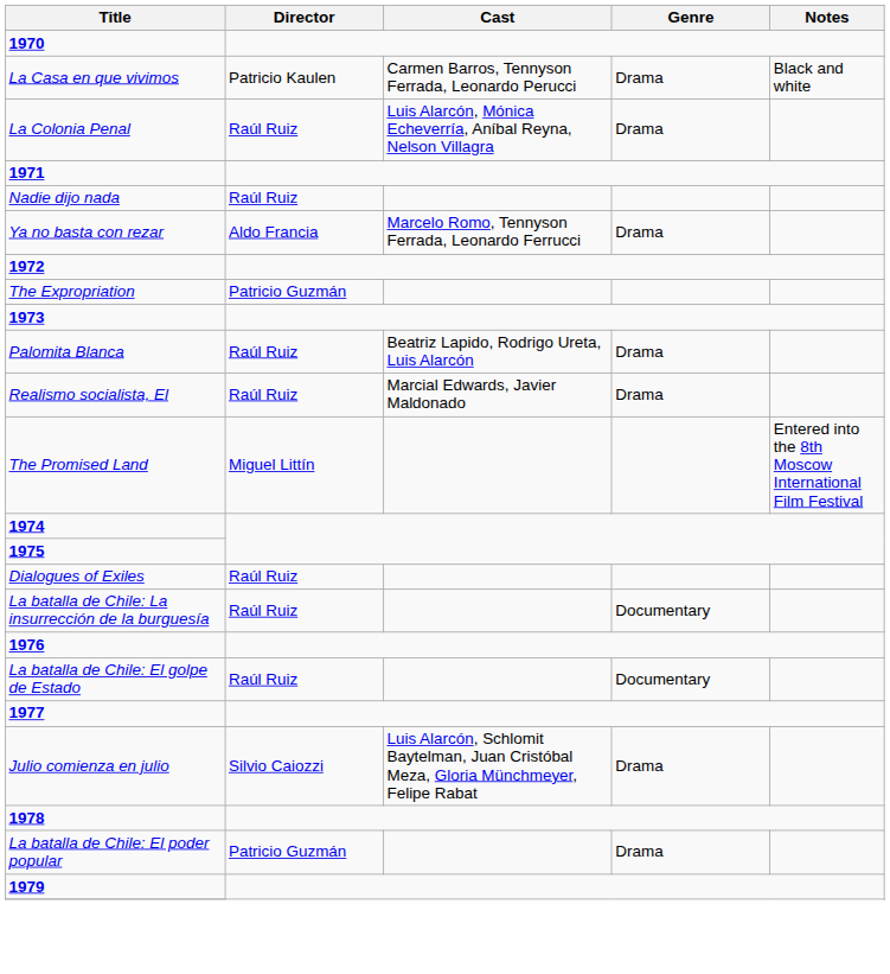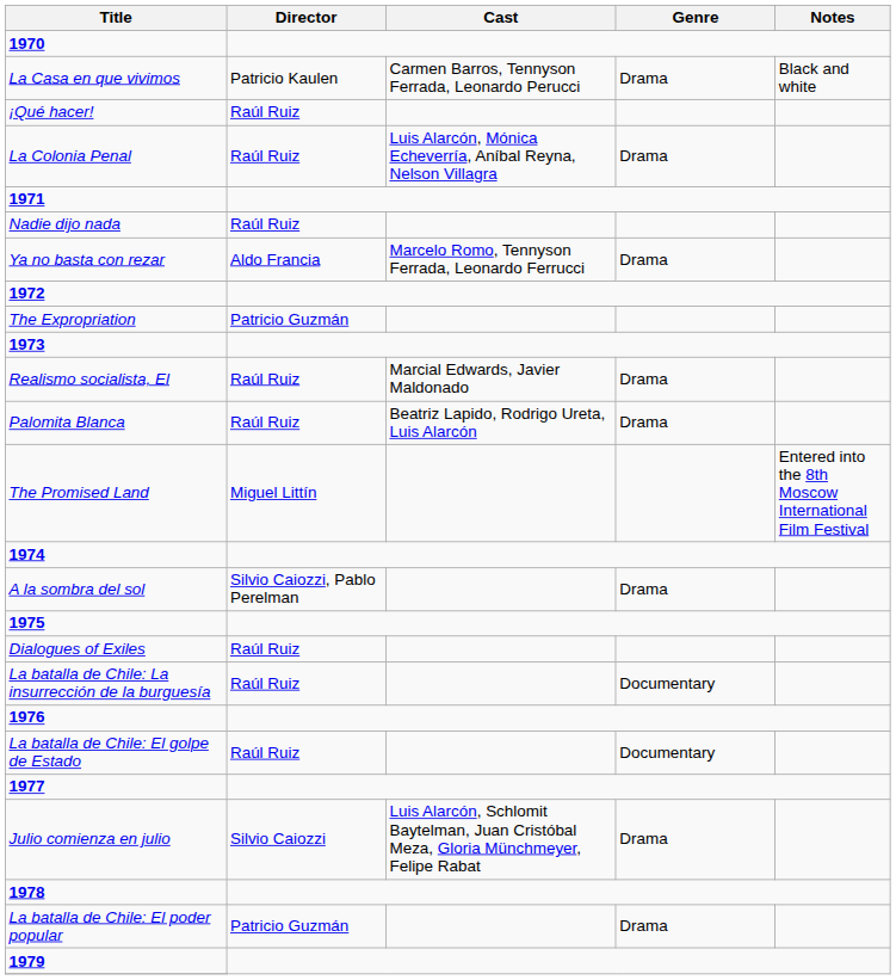 <table class="wikitable" width= "100%">
 <tr>
 <th width=25%>Title</th>
 <th width=18%>Director</th>
 <th width=26%>Cast</th>
 <th width=18%>Genre</th>
 <th width=13%>Notes</th>
 </tr>
 <tr>
 <td><strong><a href='#'>1970</a></strong></td>
 </tr>
 <tr>
 <td><em><a href='#'>La Casa en que vivimos</a> </em></td>
 <td>Patricio Kaulen</td>
 <td>Carmen Barros, Tennyson Ferrada, Leonardo Perucci</td>
 <td>Drama</td>
 <td>Black and white</td>
+</tr>
+<tr>
+<td><em><a href='#'>¡Qué hacer!</a></em></td>
+<td><a href='#'>Raúl Ruiz</a></td>
+<td></td>
+<td></td>
+<td></td>
 </tr>
 <tr>
 <td><em><a href='#'>La Colonia Penal</a> </em></td>
 <td><a href='#'>Raúl Ruiz</a></td>
 <td><a href='#'>Luis Alarcón</a>, <a href='#'>Mónica Echeverría</a>, Aníbal Reyna, <a href='#'>Nelson Villagra</a></td>
 <td>Drama</td>
 <td></td>
 </tr>
 <tr>
 <td><strong><a href='#'>1971</a></strong></td>
 </tr>
 <tr>
 <td><em><a href='#'>Nadie dijo nada</a></em></td>
 <td><a href='#'>Raúl Ruiz</a></td>
 <td></td>
 <td></td>
 <td></td>
 </tr>
 <tr>
 <td><em><a href='#'>Ya no basta con rezar</a></em></td>
 <td><a href='#'>Aldo Francia</a></td>
 <td><a href='#'>Marcelo Romo</a>, Tennyson Ferrada, Leonardo Ferrucci</td>
 <td>Drama</td>
 <td></td>
 </tr>
 <tr>
 <td><strong><a href='#'>1972</a></strong></td>
 </tr>
 <tr>
 <td><em><a href='#'>The Expropriation</a></em></td>
 <td><a href='#'>Patricio Guzmán</a></td>
 <td></td>
 <td></td>
 <td></td>
 </tr>
 <tr>
 <td><strong><a href='#'>1973</a></strong></td>
 </tr>
 <tr>
-<td><em><a href='#'>Palomita Blanca</a></em></td>
+<td><em><a href='#'>Realismo socialista, El</a></em></td>
 <td><a href='#'>Raúl Ruiz</a></td>
-<td>Beatriz Lapido, Rodrigo Ureta, <a href='#'>Luis Alarcón</a></td>
+<td>Marcial Edwards, Javier Maldonado</td>
 <td>Drama</td>
 <td></td>
 </tr>
 <tr>
-<td><em><a href='#'>Realismo socialista, El</a></em></td>
+<td><em><a href='#'>Palomita Blanca</a></em></td>
 <td><a href='#'>Raúl Ruiz</a></td>
-<td>Marcial Edwards, Javier Maldonado</td>
+<td>Beatriz Lapido, Rodrigo Ureta, <a href='#'>Luis Alarcón</a></td>
 <td>Drama</td>
 <td></td>
 </tr>
 <tr>
 <td><em><a href='#'>The Promised Land</a></em></td>
 <td><a href='#'>Miguel Littín</a></td>
 <td></td>
 <td></td>
 <td>Entered into the <a href='#'>8th Moscow International Film Festival</a></td>
 </tr>
 <tr>
 <td><strong><a href='#'>1974</a></strong></td>
+</tr>
+<tr>
+<td><em><a href='#'>A la sombra del sol</a> </em></td>
+<td><a href='#'>Silvio Caiozzi</a>, Pablo Perelman</td>
+<td></td>
+<td>Drama</td>
+<td></td>
 </tr>
 <tr>
 <td><strong><a href='#'>1975</a></strong></td>
 </tr>
 <tr>
 <td><em><a href='#'>Dialogues of Exiles</a></em></td>
 <td><a href='#'>Raúl Ruiz</a></td>
 <td></td>
 <td></td>
 <td></td>
 </tr>
 <tr>
 <td><em><a href='#'>La batalla de Chile: La insurrección de la burguesía</a></em></td>
 <td><a href='#'>Raúl Ruiz</a></td>
 <td></td>
 <td>Documentary</td>
 <td></td>
 </tr>
 <tr>
 <td><strong><a href='#'>1976</a></strong></td>
 </tr>
 <tr>
 <td><em><a href='#'>La batalla de Chile: El golpe de Estado</a></em></td>
 <td><a href='#'>Raúl Ruiz</a></td>
 <td></td>
 <td>Documentary</td>
 <td></td>
 </tr>
 <tr>
 <td><strong><a href='#'>1977</a></strong></td>
 </tr>
 <tr>
 <td><em><a href='#'>Julio comienza en julio</a></em></td>
 <td><a href='#'>Silvio Caiozzi</a></td>
 <td><a href='#'>Luis Alarcón</a>, Schlomit Baytelman, Juan Cristóbal Meza, <a href='#'>Gloria Münchmeyer</a>, Felipe Rabat</td>
 <td>Drama</td>
 <td></td>
 </tr>
 <tr>
 <td><strong><a href='#'>1978</a></strong></td>
 </tr>
 <tr>
 <td><em><a href='#'>La batalla de Chile: El poder popular</a></em></td>
 <td><a href='#'>Patricio Guzmán</a></td>
 <td></td>
 <td>Drama</td>
 <td></td>
 </tr>
 <tr>
 <td><strong><a href='#'>1979</a></strong></td>
 </tr>
 <tr>
 </tr>
 </table>
